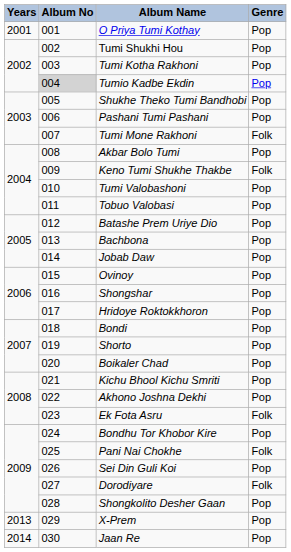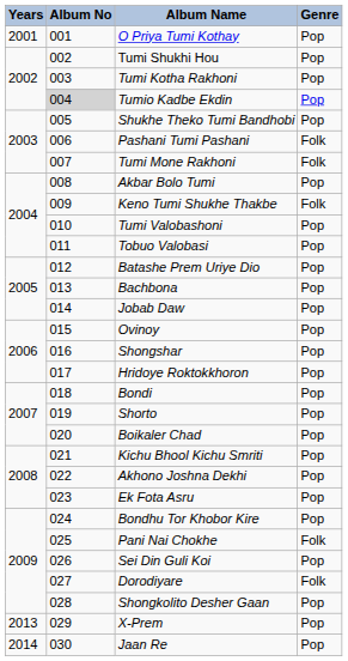 <table class="wikitable">
 <tr>
 <th style="background:#B0C4DE;">Years</th>
 <th style="background:#B0C4DE;">Album No</th>
 <th style="background:#B0C4DE;">Album Name</th>
 <th style="background:#B0C4DE;">Genre</th>
 </tr>
 <tr>
 <td rowspan="1">2001</td>
 <td>001</td>
 <td><em><a href='#'>O Priya Tumi Kothay</a></em></td>
 <td>Pop</td>
 </tr>
 <tr>
 <td rowspan="3">2002</td>
 <td>002</td>
 <td>Tumi Shukhi Hou</td>
 <td>Pop</td>
 </tr>
 <tr>
 <td>003</td>
 <td><em>Tumi Kotha Rakhoni</em></td>
 <td>Pop</td>
 </tr>
 <tr>
 <td style="background: lightgrey;">004</td>
 <td><em>Tumio Kadbe Ekdin</em></td>
 <td><a href='#'>Pop</a></td>
 </tr>
 <tr>
 <td rowspan="3">2003</td>
 <td>005</td>
 <td><em>Shukhe Theko Tumi Bandhobi</em></td>
 <td>Pop</td>
 </tr>
 <tr>
 <td>006</td>
 <td><em>Pashani Tumi Pashani</em></td>
-<td>Pop</td>
+<td>Folk</td>
 </tr>
 <tr>
 <td>007</td>
 <td><em>Tumi Mone Rakhoni</em></td>
 <td>Folk</td>
 </tr>
 <tr>
 <td rowspan="4">2004</td>
 <td>008</td>
 <td><em>Akbar Bolo Tumi</em></td>
 <td>Pop</td>
 </tr>
 <tr>
 <td>009</td>
 <td><em>Keno Tumi Shukhe Thakbe</em></td>
 <td>Folk</td>
 </tr>
 <tr>
 <td>010</td>
 <td><em>Tumi Valobashoni</em></td>
 <td>Pop</td>
 </tr>
 <tr>
 <td>011</td>
 <td><em>Tobuo Valobasi</em></td>
 <td>Pop</td>
 </tr>
 <tr>
 <td rowspan="3">2005</td>
 <td>012</td>
 <td><em>Batashe Prem Uriye Dio</em></td>
 <td>Pop</td>
 </tr>
 <tr>
 <td>013</td>
 <td><em>Bachbona</em></td>
 <td>Pop</td>
 </tr>
 <tr>
 <td>014</td>
 <td><em>Jobab Daw</em></td>
 <td>Pop</td>
 </tr>
 <tr>
 <td rowspan="3">2006</td>
 <td>015</td>
 <td><em>Ovinoy</em></td>
 <td>Pop</td>
 </tr>
 <tr>
 <td>016</td>
 <td><em>Shongshar</em></td>
 <td>Pop</td>
 </tr>
 <tr>
 <td>017</td>
 <td><em>Hridoye Roktokkhoron</em></td>
 <td>Pop</td>
 </tr>
 <tr>
 <td rowspan="3">2007</td>
 <td>018</td>
 <td><em>Bondi</em></td>
 <td>Pop</td>
 </tr>
 <tr>
 <td>019</td>
 <td><em>Shorto</em></td>
 <td>Pop</td>
 </tr>
 <tr>
 <td>020</td>
 <td><em>Boikaler Chad</em></td>
 <td>Pop</td>
 </tr>
 <tr>
 <td rowspan="3">2008</td>
 <td>021</td>
 <td><em>Kichu Bhool Kichu Smriti</em></td>
 <td>Pop</td>
 </tr>
 <tr>
 <td>022</td>
 <td><em>Akhono Joshna Dekhi</em></td>
 <td>Pop</td>
 </tr>
 <tr>
 <td>023</td>
 <td><em>Ek Fota Asru</em></td>
-<td>Folk</td>
+<td>Pop</td>
 </tr>
 <tr>
 <td rowspan="5">2009</td>
 <td>024</td>
 <td><em>Bondhu Tor Khobor Kire</em></td>
 <td>Pop</td>
 </tr>
 <tr>
 <td>025</td>
 <td><em>Pani Nai Chokhe</em></td>
 <td>Folk</td>
 </tr>
 <tr>
 <td>026</td>
 <td><em>Sei Din Guli Koi</em></td>
 <td>Pop</td>
 </tr>
 <tr>
 <td>027</td>
 <td><em>Dorodiyare</em></td>
 <td>Folk</td>
 </tr>
 <tr>
 <td>028</td>
 <td><em>Shongkolito Desher Gaan</em></td>
 <td>Pop</td>
 </tr>
 <tr>
 <td rowspan="1">2013</td>
 <td>029</td>
 <td><em>X-Prem</em></td>
 <td>Pop</td>
 </tr>
 <tr>
 <td>2014</td>
 <td>030</td>
 <td><em>Jaan Re</em></td>
 <td>Pop</td>
 </tr>
 </table>
